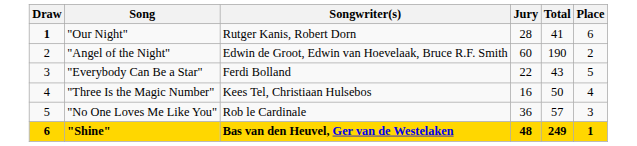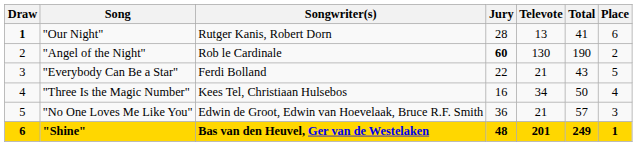 <table class="sortable wikitable" style="margin: 1em auto 1em auto; text-align:center">
 <tr>
 <th>Draw</th>
 <th>Song</th>
 <th>Songwriter(s)</th>
 <th>Jury</th>
+<th>Televote</th>
 <th>Total</th>
 <th>Place</th>
 </tr>
 <tr>
 <td><strong>1</strong></td>
 <td align="left">"Our Night"</td>
 <td align="left">Rutger Kanis, Robert Dorn</td>
 <td>28</td>
+<td>13</td>
 <td>41</td>
 <td>6</td>
 </tr>
 <tr>
 <td>2</td>
 <td align="left">"Angel of the Night"</td>
-<td align="left">Edwin de Groot, Edwin van Hoevelaak, Bruce R.F. Smith</td>
-<td>60</td>
+<td align="left">Rob le Cardinale</td>
+<td><strong>60</strong></td>
+<td>130</td>
 <td>190</td>
 <td>2</td>
 </tr>
 <tr>
 <td>3</td>
 <td align="left">"Everybody Can Be a Star"</td>
 <td align="left">Ferdi Bolland</td>
 <td>22</td>
+<td>21</td>
 <td>43</td>
 <td>5</td>
 </tr>
 <tr>
 <td>4</td>
 <td align="left">"Three Is the Magic Number"</td>
 <td align="left">Kees Tel, Christiaan Hulsebos</td>
 <td>16</td>
+<td>34</td>
 <td>50</td>
 <td>4</td>
 </tr>
 <tr>
 <td>5</td>
 <td align="left">"No One Loves Me Like You"</td>
-<td align="left">Rob le Cardinale</td>
+<td align="left">Edwin de Groot, Edwin van Hoevelaak, Bruce R.F. Smith</td>
 <td>36</td>
+<td>21</td>
 <td>57</td>
 <td>3</td>
 </tr>
 <tr style="font-weight:bold; background:gold;">
 <td>6</td>
 <td align="left">"Shine"</td>
 <td align="left">Bas van den Heuvel, <a href='#'>Ger van de Westelaken</a></td>
 <td>48</td>
+<td>201</td>
 <td>249</td>
 <td>1</td>
 </tr>
 </table>
